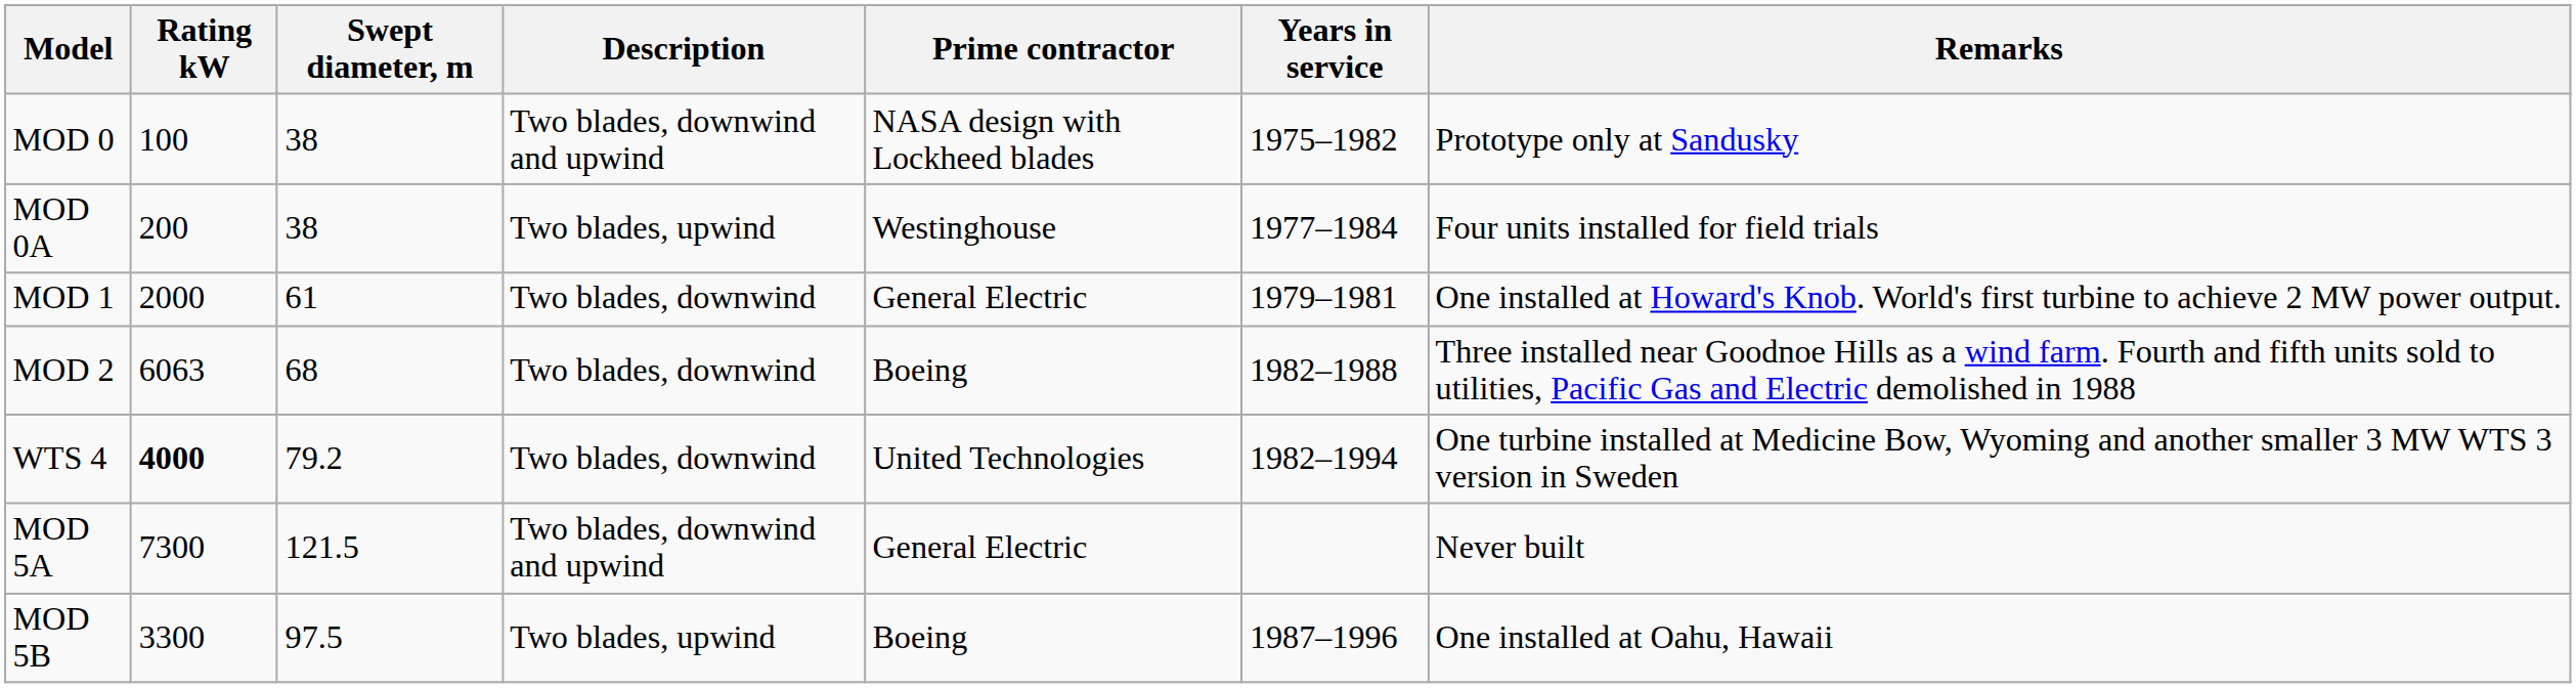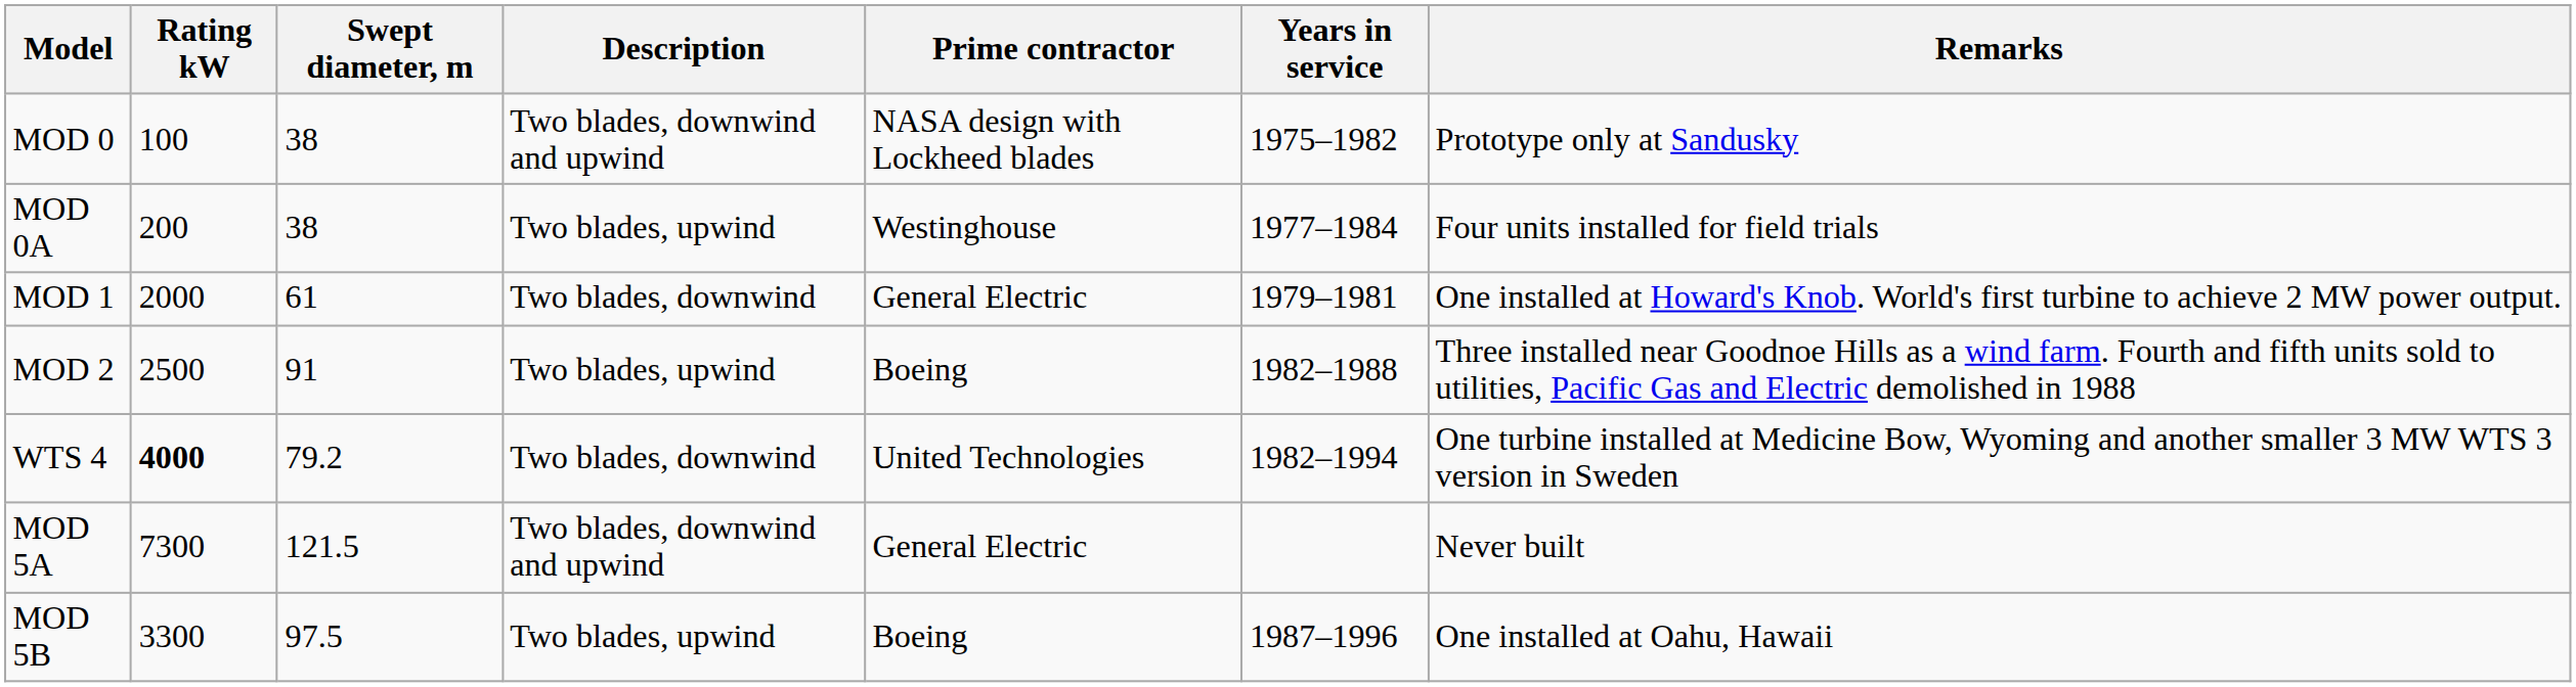 <table class=wikitable>
 <tr>
 <th>Model</th>
 <th>Rating kW</th>
 <th>Swept diameter, m</th>
 <th>Description</th>
 <th>Prime contractor</th>
 <th>Years in service</th>
 <th>Remarks</th>
 </tr>
 <tr>
 <td>MOD 0</td>
 <td>100</td>
 <td>38</td>
 <td>Two blades, downwind and upwind</td>
 <td>NASA design with Lockheed blades</td>
 <td>1975–1982</td>
 <td>Prototype only at <a href='#'>Sandusky</a></td>
 </tr>
 <tr>
 <td>MOD 0A</td>
 <td>200</td>
 <td>38</td>
 <td>Two blades, upwind</td>
 <td>Westinghouse</td>
 <td>1977–1984</td>
 <td>Four units installed for field trials</td>
 </tr>
 <tr>
 <td>MOD 1</td>
 <td>2000</td>
 <td>61</td>
 <td>Two blades, downwind</td>
 <td>General Electric</td>
 <td>1979–1981</td>
 <td>One installed at <a href='#'>Howard's Knob</a>. World's first turbine to achieve 2 MW power output.</td>
 </tr>
 <tr>
 <td>MOD 2</td>
-<td>6063</td>
-<td>68</td>
-<td>Two blades, downwind</td>
+<td>2500</td>
+<td>91</td>
+<td>Two blades, upwind</td>
 <td>Boeing</td>
 <td>1982–1988</td>
 <td>Three installed near Goodnoe Hills as a <a href='#'>wind farm</a>. Fourth and fifth units sold to utilities, <a href='#'>Pacific Gas and Electric</a> demolished in 1988</td>
 </tr>
 <tr>
 <td>WTS 4</td>
 <td><strong>4000</strong></td>
 <td>79.2</td>
 <td>Two blades, downwind</td>
 <td>United Technologies</td>
 <td>1982–1994</td>
 <td>One turbine installed at Medicine Bow, Wyoming and another smaller 3 MW WTS 3 version in Sweden</td>
 </tr>
 <tr>
 <td>MOD 5A</td>
 <td>7300</td>
 <td>121.5</td>
 <td>Two blades, downwind and upwind</td>
 <td>General Electric</td>
 <td></td>
 <td>Never built</td>
 </tr>
 <tr>
 <td>MOD 5B</td>
 <td>3300</td>
 <td>97.5</td>
 <td>Two blades, upwind</td>
 <td>Boeing</td>
 <td>1987–1996</td>
 <td>One installed at Oahu, Hawaii</td>
 </tr>
 </table>
